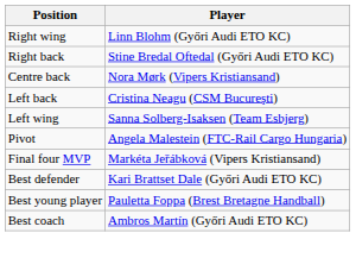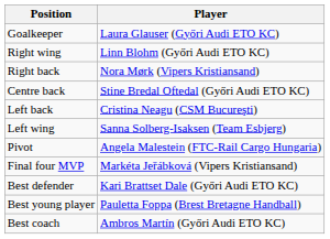 <table class="wikitable">
 <tr>
 <th>Position</th>
 <th>Player</th>
+</tr>
+<tr>
+<td>Goalkeeper</td>
+<td> <a href='#'>Laura Glauser</a> (<a href='#'>Győri Audi ETO KC</a>)</td>
 </tr>
 <tr>
 <td>Right wing</td>
 <td> <a href='#'>Linn Blohm</a> (Győri Audi ETO KC)</td>
 </tr>
 <tr>
 <td>Right back</td>
-<td> <a href='#'>Stine Bredal Oftedal</a> (Győri Audi ETO KC)</td>
+<td> <a href='#'>Nora Mørk</a> (<a href='#'>Vipers Kristiansand</a>)</td>
 </tr>
 <tr>
 <td>Centre back</td>
-<td> <a href='#'>Nora Mørk</a> (<a href='#'>Vipers Kristiansand</a>)</td>
+<td> <a href='#'>Stine Bredal Oftedal</a> (Győri Audi ETO KC)</td>
 </tr>
 <tr>
 <td>Left back</td>
 <td> <a href='#'>Cristina Neagu</a> (<a href='#'>CSM Bucureşti</a>)</td>
 </tr>
 <tr>
 <td>Left wing</td>
 <td> <a href='#'>Sanna Solberg-Isaksen</a> (<a href='#'>Team Esbjerg</a>)</td>
 </tr>
 <tr>
 <td>Pivot</td>
 <td> <a href='#'>Angela Malestein</a> (<a href='#'>FTC-Rail Cargo Hungaria</a>)</td>
 </tr>
 <tr>
 <td>Final four <a href='#'>MVP</a></td>
 <td> <a href='#'>Markéta Jeřábková</a> (Vipers Kristiansand)</td>
 </tr>
 <tr>
 <td>Best defender</td>
 <td> <a href='#'>Kari Brattset Dale</a> (Győri Audi ETO KC)</td>
 </tr>
 <tr>
 <td>Best young player</td>
 <td> <a href='#'>Pauletta Foppa</a> (<a href='#'>Brest Bretagne Handball</a>)</td>
 </tr>
 <tr>
 <td>Best coach</td>
 <td> <a href='#'>Ambros Martín</a> (Győri Audi ETO KC)</td>
 </tr>
 </table>
